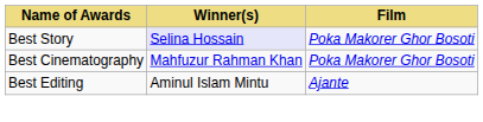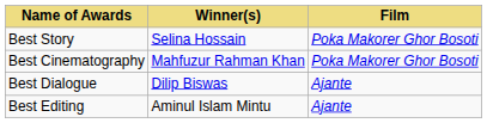 <table class="wikitable">
 <tr>
 <th style="background:#EEDD82;">Name of Awards</th>
 <th style="background:#EEDD82;">Winner(s)</th>
 <th style="background:#EEDD82;">Film</th>
 </tr>
 <tr>
 <td>Best Story</td>
-<td style="background: lavender;"><a href='#'>Selina Hossain</a></td>
+<td><a href='#'>Selina Hossain</a></td>
 <td><em><a href='#'>Poka Makorer Ghor Bosoti</a></em></td>
 </tr>
 <tr>
 <td>Best Cinematography</td>
 <td><a href='#'>Mahfuzur Rahman Khan</a></td>
 <td><em><a href='#'>Poka Makorer Ghor Bosoti</a></em></td>
 </tr>
 <tr>
+<td>Best Dialogue</td>
+<td><a href='#'>Dilip Biswas</a></td>
+<td><em><a href='#'>Ajante</a></em></td>
+</tr>
+<tr>
 <td>Best Editing</td>
 <td>Aminul Islam Mintu</td>
 <td><em><a href='#'>Ajante</a></em></td>
 </tr>
 </table>
